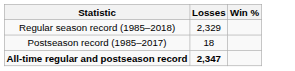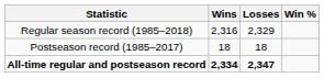 <table class="wikitable" style="text-align:center; font-size:95%">
 <tr>
 <th rowspan=1>Statistic</th>
+<th rowspan=1>Wins</th>
 <th rowspan=1>Losses</th>
 <th rowspan=1>Win %</th>
 </tr>
 <tr>
 <td>Regular season record (1985–2018)</td>
+<td>2,316</td>
 <td>2,329</td>
 <td></td>
 </tr>
 <tr>
 <td>Postseason record (1985–2017)</td>
 <td>18</td>
+<td>18</td>
 <td></td>
 </tr>
 <tr>
 <td><strong>All-time regular and postseason record</strong></td>
+<td><strong>2,334</strong></td>
 <td><strong>2,347</strong></td>
 <td><strong></strong></td>
 </tr>
 </table>
